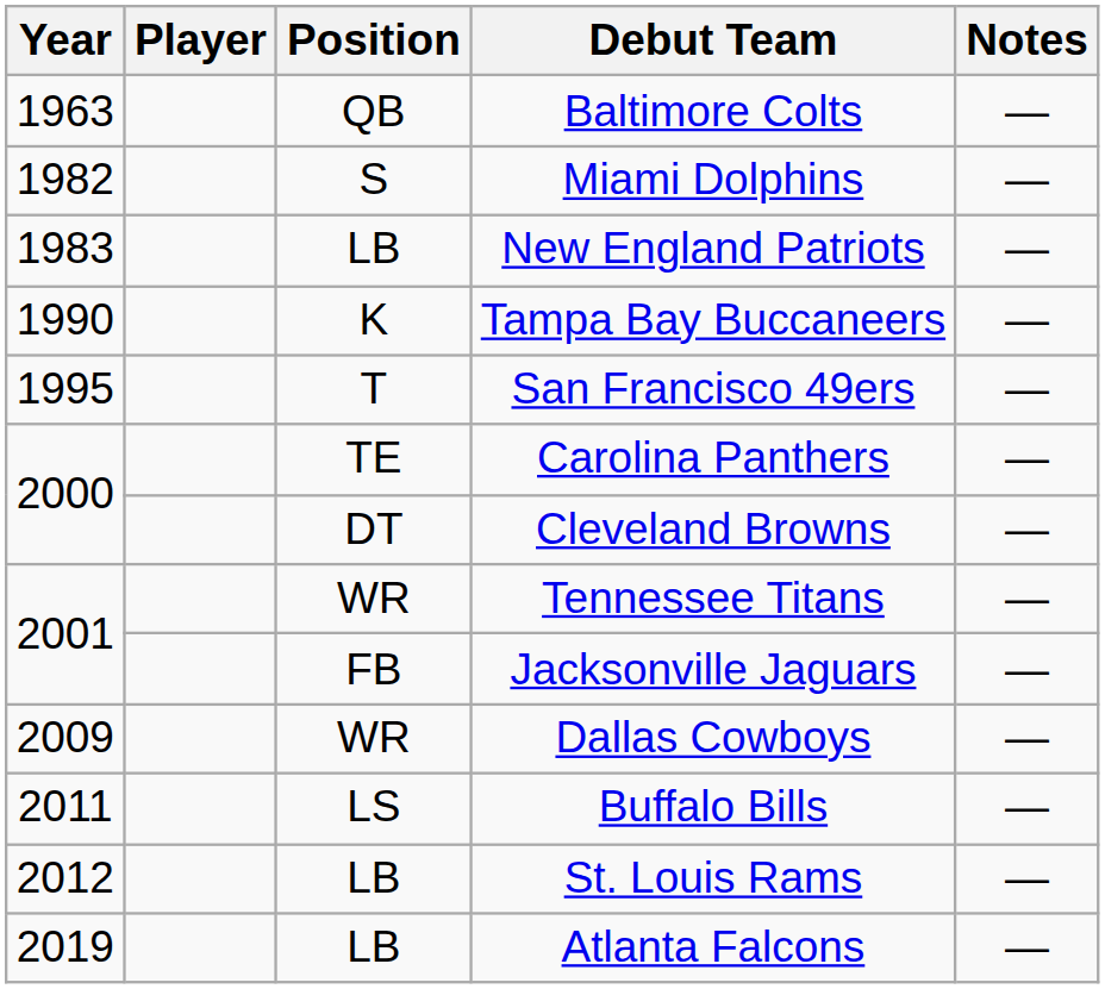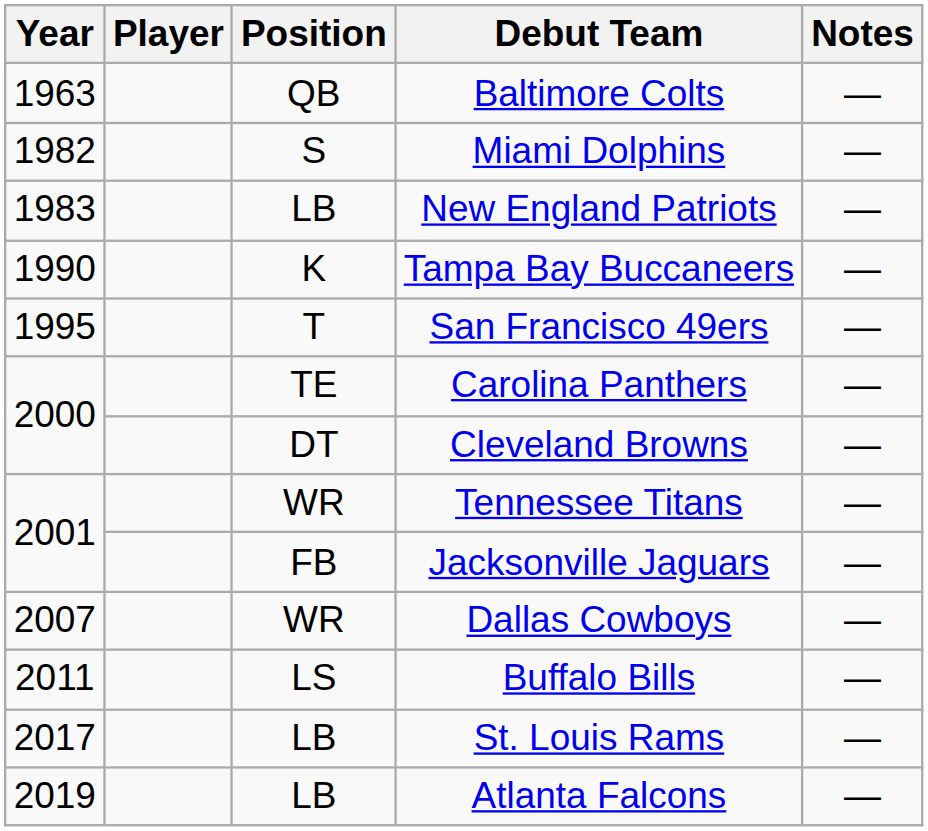 <table class="wikitable sortable" style="text-align: center;">
 <tr>
 <th>Year</th>
 <th>Player</th>
 <th>Position</th>
 <th>Debut Team</th>
 <th>Notes</th>
 </tr>
 <tr>
 <td align="center">1963</td>
 <td align="center"></td>
 <td align="center">QB</td>
 <td align="center"><a href='#'>Baltimore Colts</a></td>
 <td align="center">—</td>
 </tr>
 <tr>
 <td align="center">1982</td>
 <td align="center"></td>
 <td align="center">S</td>
 <td align="center"><a href='#'>Miami Dolphins</a></td>
 <td align="center">—</td>
 </tr>
 <tr>
 <td align="center">1983</td>
 <td align="center"></td>
 <td align="center">LB</td>
 <td align="center"><a href='#'>New England Patriots</a></td>
 <td align="center">—</td>
 </tr>
 <tr>
 <td align="center">1990</td>
 <td align="center"></td>
 <td align="center">K</td>
 <td align="center"><a href='#'>Tampa Bay Buccaneers</a></td>
 <td align="center">—</td>
 </tr>
 <tr>
 <td align="center">1995</td>
 <td align="center"></td>
 <td align="center">T</td>
 <td align="center"><a href='#'>San Francisco 49ers</a></td>
 <td align="center">—</td>
 </tr>
 <tr>
 <td rowspan="2">2000</td>
 <td align="center"></td>
 <td align="center">TE</td>
 <td align="center"><a href='#'>Carolina Panthers</a></td>
 <td align="center">—</td>
 </tr>
 <tr>
 <td align="center"></td>
 <td align="center">DT</td>
 <td align="center"><a href='#'>Cleveland Browns</a></td>
 <td align="center">—</td>
 </tr>
 <tr>
 <td rowspan="2">2001</td>
 <td align="center"></td>
 <td align="center">WR</td>
 <td align="center"><a href='#'>Tennessee Titans</a></td>
 <td align="center">—</td>
 </tr>
 <tr>
 <td align="center"></td>
 <td align="center">FB</td>
 <td align="center"><a href='#'>Jacksonville Jaguars</a></td>
 <td align="center">—</td>
 </tr>
 <tr>
-<td align="center">2009</td>
+<td align="center">2007</td>
 <td align="center"></td>
 <td align="center">WR</td>
 <td align="center"><a href='#'>Dallas Cowboys</a></td>
 <td align="center">—</td>
 </tr>
 <tr>
 <td align="center">2011</td>
 <td align="center"></td>
 <td align="center">LS</td>
 <td align="center"><a href='#'>Buffalo Bills</a></td>
 <td align="center">—</td>
 </tr>
 <tr>
-<td align="center">2012</td>
+<td align="center">2017</td>
 <td align="center"></td>
 <td align="center">LB</td>
 <td align="center"><a href='#'>St. Louis Rams</a></td>
 <td align="center">—</td>
 </tr>
 <tr>
 <td align="center">2019</td>
 <td align="center"></td>
 <td align="center">LB</td>
 <td align="center"><a href='#'>Atlanta Falcons</a></td>
 <td align="center">—</td>
 </tr>
 </table>
